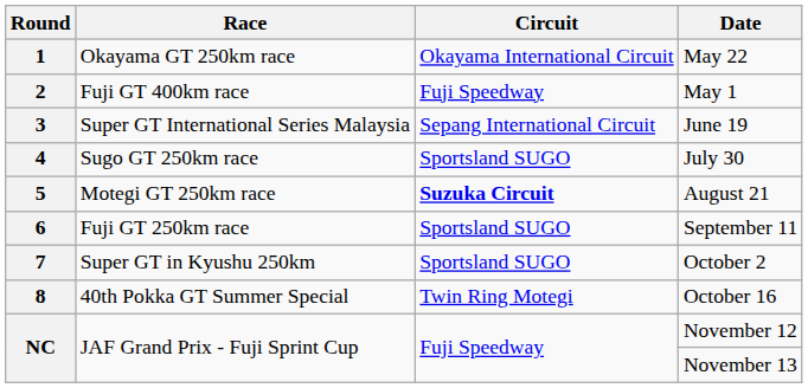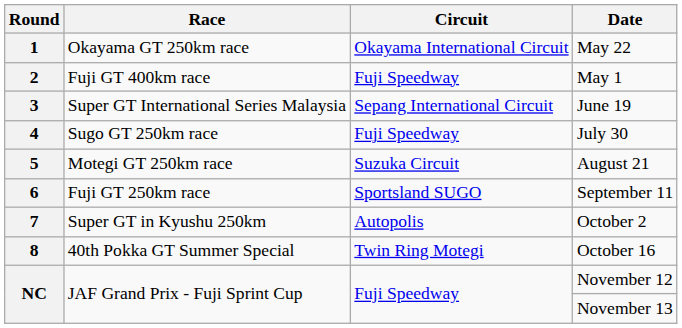 <table class="wikitable" style="font-size: 85%;">
 <tr>
 <th>Round</th>
 <th>Race</th>
 <th>Circuit</th>
 <th>Date</th>
 </tr>
 <tr>
 <th>1</th>
 <td>Okayama GT 250km race</td>
 <td> <a href='#'>Okayama International Circuit</a></td>
 <td>May 22</td>
 </tr>
 <tr>
 <th>2</th>
 <td>Fuji GT 400km race</td>
 <td> <a href='#'>Fuji Speedway</a></td>
 <td>May 1</td>
 </tr>
 <tr>
 <th>3</th>
 <td>Super GT International Series Malaysia<br></td>
 <td> <a href='#'>Sepang International Circuit</a></td>
 <td>June 19</td>
 </tr>
 <tr>
 <th>4</th>
 <td>Sugo GT 250km race</td>
-<td> <a href='#'>Sportsland SUGO</a></td>
+<td> <a href='#'>Fuji Speedway</a></td>
 <td>July 30</td>
 </tr>
 <tr>
 <th>5</th>
 <td>Motegi GT 250km race</td>
-<td><strong> <a href='#'>Suzuka Circuit</a></strong></td>
+<td> <a href='#'>Suzuka Circuit</a></td>
 <td>August 21</td>
 </tr>
 <tr>
 <th>6</th>
 <td>Fuji GT 250km race</td>
 <td> <a href='#'>Sportsland SUGO</a></td>
 <td>September 11</td>
 </tr>
 <tr>
 <th>7</th>
 <td>Super GT in Kyushu 250km</td>
-<td> <a href='#'>Sportsland SUGO</a></td>
+<td> <a href='#'>Autopolis</a></td>
 <td>October 2</td>
 </tr>
 <tr>
 <th>8</th>
 <td>40th Pokka GT Summer Special<br></td>
 <td> <a href='#'>Twin Ring Motegi</a></td>
 <td>October 16</td>
 </tr>
 <tr>
 <th rowspan=2>NC</th>
 <td rowspan=2>JAF Grand Prix - Fuji Sprint Cup</td>
 <td rowspan=2> <a href='#'>Fuji Speedway</a></td>
 <td>November 12</td>
 </tr>
 <tr>
 <td>November 13</td>
 </tr>
 </table>
